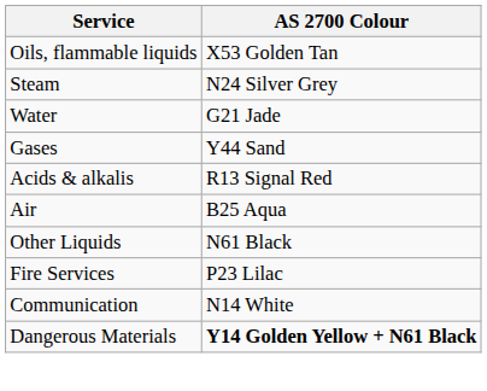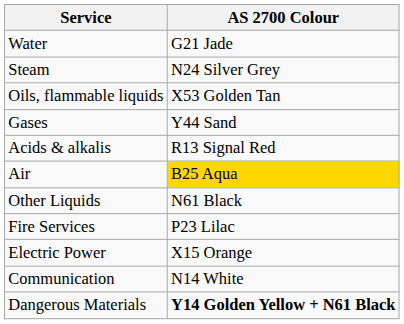 <table class="wikitable">
 <tr>
 <th>Service</th>
 <th>AS 2700 Colour</th>
 </tr>
 <tr>
-<td>Oils,  flammable liquids</td>
-<td>X53 Golden  Tan</td>
+<td>Water</td>
+<td>G21 Jade</td>
 </tr>
 <tr>
 <td>Steam</td>
 <td>N24 Silver  Grey</td>
 </tr>
 <tr>
-<td>Water</td>
-<td>G21 Jade</td>
+<td>Oils,  flammable liquids</td>
+<td>X53 Golden  Tan</td>
 </tr>
 <tr>
 <td>Gases</td>
 <td>Y44 Sand</td>
 </tr>
 <tr>
 <td>Acids &  alkalis</td>
 <td>R13 Signal  Red</td>
 </tr>
 <tr>
 <td>Air</td>
-<td>B25 Aqua</td>
+<td style="background: gold;">B25 Aqua</td>
 </tr>
 <tr>
 <td>Other Liquids</td>
 <td>N61 Black</td>
 </tr>
 <tr>
 <td>Fire Services</td>
 <td>P23 Lilac</td>
 </tr>
 <tr>
+<td>Electric  Power</td>
+<td>X15 Orange</td>
+</tr>
+<tr>
 <td>Communication</td>
 <td>N14 White</td>
 </tr>
 <tr>
 <td>Dangerous  Materials</td>
 <td><strong>Y14 Golden  Yellow + N61 Black</strong></td>
 </tr>
 </table>
